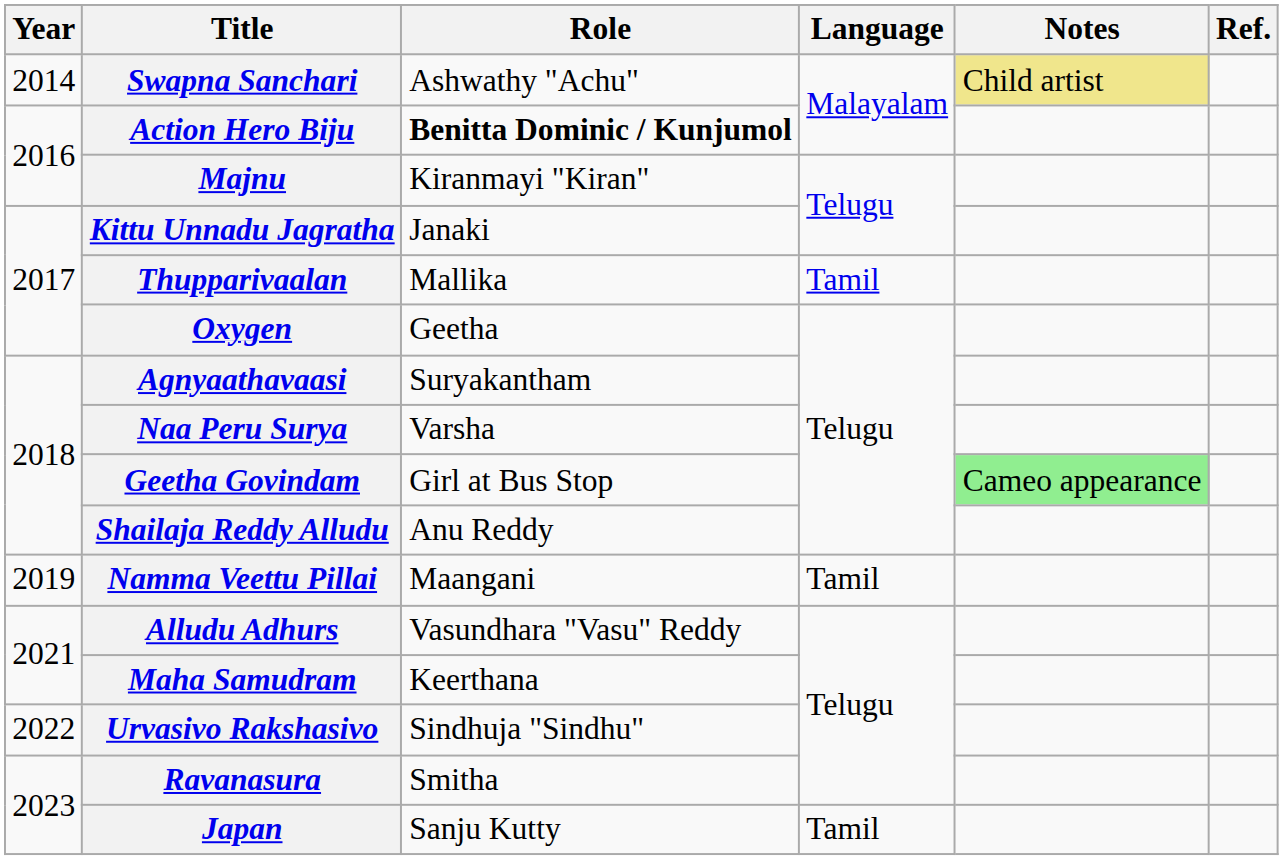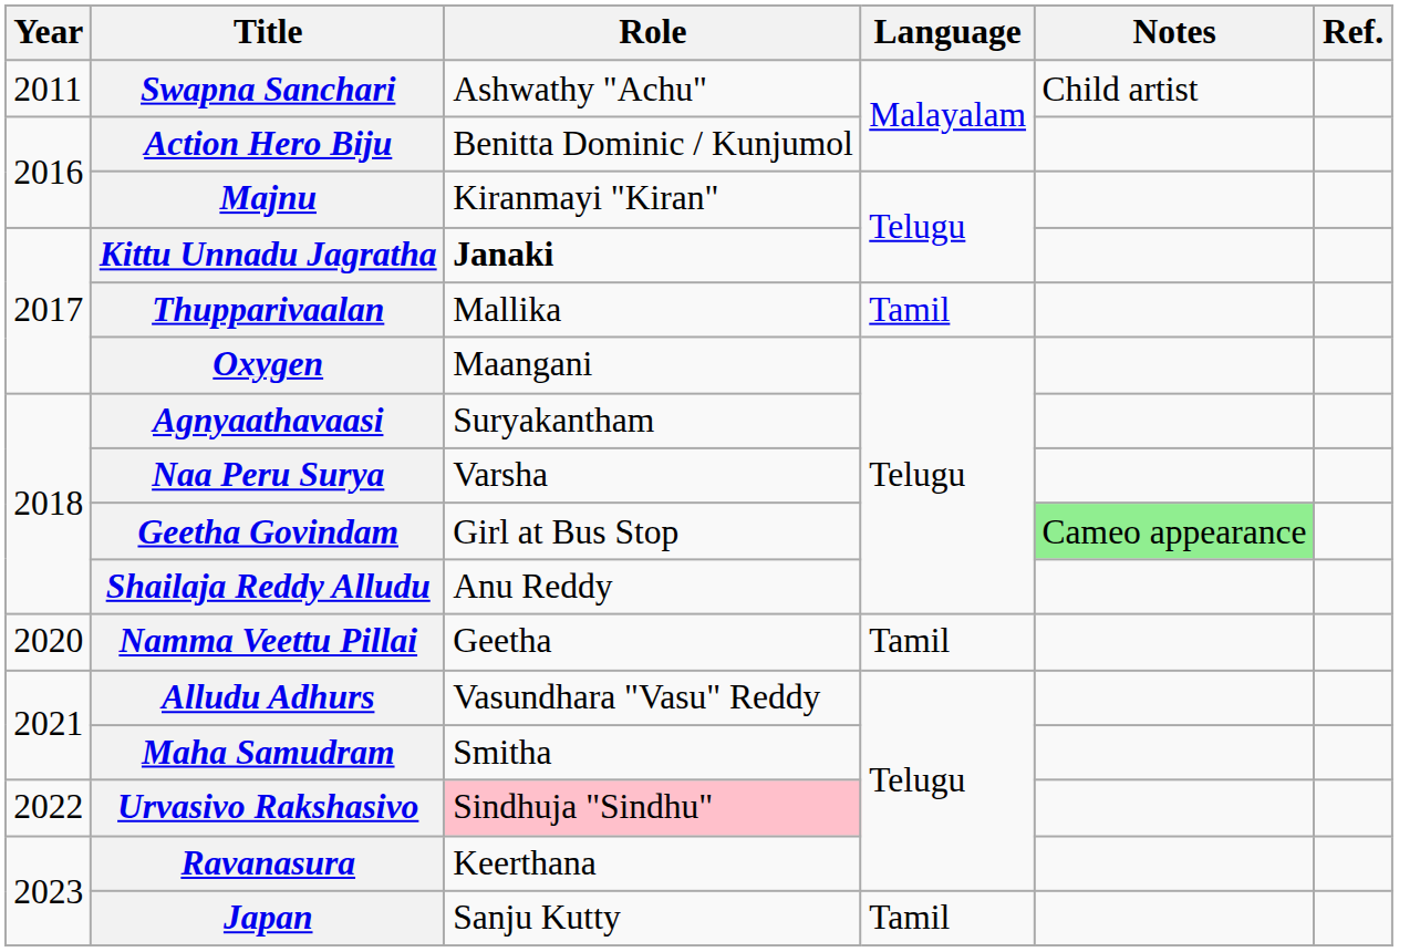 <table class="wikitable plainrowheaders sortable">
 <tr>
 <th scope="col">Year</th>
 <th scope="col">Title</th>
 <th scope="col">Role</th>
 <th scope="col">Language</th>
 <th scope="col" class="unsortable">Notes</th>
 <th scope="col" class="unsortable">Ref.</th>
 </tr>
 <tr>
-<td>2014</td>
+<td>2011</td>
 <th scope="row"><em><a href='#'>Swapna Sanchari</a></em></th>
 <td>Ashwathy "Achu"</td>
 <td rowspan="2"><a href='#'>Malayalam</a></td>
-<td style="background: khaki;">Child artist</td>
+<td>Child artist</td>
 <td></td>
 </tr>
 <tr>
 <td rowspan="2">2016</td>
 <th scope="row"><em><a href='#'>Action Hero Biju</a></em></th>
-<td><strong>Benitta Dominic / Kunjumol</strong></td>
+<td>Benitta Dominic / Kunjumol</td>
 <td></td>
 <td></td>
 </tr>
 <tr>
 <th scope="row"><a href='#'><em>Majnu</em></a></th>
 <td>Kiranmayi "Kiran"</td>
 <td rowspan="2"><a href='#'>Telugu</a></td>
 <td></td>
 <td></td>
 </tr>
 <tr>
 <td rowspan="3">2017</td>
 <th scope="row"><em><a href='#'>Kittu Unnadu Jagratha</a></em></th>
-<td>Janaki</td>
+<td><strong>Janaki</strong></td>
 <td></td>
 <td></td>
 </tr>
 <tr>
 <th scope="row"><em><a href='#'>Thupparivaalan</a></em></th>
 <td>Mallika</td>
 <td><a href='#'>Tamil</a></td>
 <td></td>
 <td></td>
 </tr>
 <tr>
 <th scope="row"><em><a href='#'>Oxygen</a></em></th>
-<td>Geetha</td>
+<td>Maangani</td>
 <td rowspan="5">Telugu</td>
 <td></td>
 <td></td>
 </tr>
 <tr>
 <td rowspan="4">2018</td>
 <th scope="row"><em><a href='#'>Agnyaathavaasi</a></em></th>
 <td>Suryakantham</td>
 <td></td>
 <td></td>
 </tr>
 <tr>
 <th scope="row"><em><a href='#'>Naa Peru Surya</a></em></th>
 <td>Varsha</td>
 <td></td>
 <td></td>
 </tr>
 <tr>
 <th scope="row"><em><a href='#'>Geetha Govindam</a></em></th>
 <td>Girl at Bus Stop</td>
 <td style="background: lightgreen;">Cameo appearance</td>
 <td></td>
 </tr>
 <tr>
 <th scope="row"><em><a href='#'>Shailaja Reddy Alludu</a></em></th>
 <td>Anu Reddy</td>
 <td></td>
 <td></td>
 </tr>
 <tr>
-<td>2019</td>
+<td>2020</td>
 <th scope="row"><em><a href='#'>Namma Veettu Pillai</a></em></th>
-<td>Maangani</td>
+<td>Geetha</td>
 <td>Tamil</td>
 <td></td>
 <td></td>
 </tr>
 <tr>
 <td rowspan="2">2021</td>
 <th scope="row"><em><a href='#'>Alludu Adhurs</a></em></th>
 <td>Vasundhara "Vasu" Reddy</td>
 <td rowspan="4">Telugu</td>
 <td></td>
 <td></td>
 </tr>
 <tr>
 <th scope="row"><em><a href='#'>Maha Samudram</a></em></th>
-<td>Keerthana</td>
+<td>Smitha</td>
 <td></td>
 <td></td>
 </tr>
 <tr>
 <td>2022</td>
 <th scope="row"><em><a href='#'>Urvasivo Rakshasivo</a></em></th>
-<td>Sindhuja "Sindhu"</td>
+<td style="background: pink;">Sindhuja "Sindhu"</td>
 <td></td>
 <td></td>
 </tr>
 <tr>
 <td rowspan="2">2023</td>
 <th scope="row"><em><a href='#'>Ravanasura</a></em></th>
-<td>Smitha</td>
+<td>Keerthana</td>
 <td></td>
 <td></td>
 </tr>
 <tr>
 <th scope="row"><em><a href='#'>Japan</a></em></th>
 <td>Sanju Kutty</td>
 <td>Tamil</td>
 <td></td>
 <td></td>
 </tr>
 </table>
